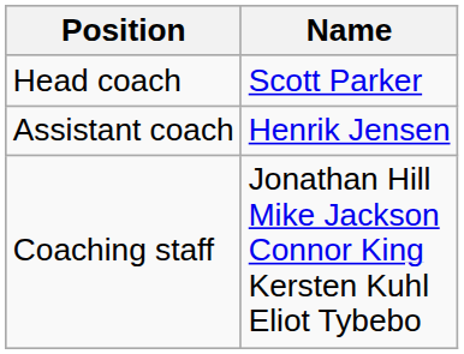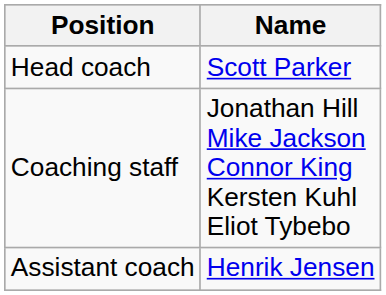 <table class="wikitable">
 <tr>
 <th>Position</th>
 <th>Name</th>
 </tr>
 <tr>
 <td>Head coach</td>
 <td><a href='#'>Scott Parker</a></td>
 </tr>
 <tr>
+<td>Coaching staff</td>
+<td>Jonathan Hill<br><a href='#'>Mike Jackson</a><br><a href='#'>Connor King</a><br>Kersten Kuhl<br>Eliot Tybebo</td>
+</tr>
+<tr>
 <td>Assistant coach</td>
 <td><a href='#'>Henrik Jensen</a></td>
 </tr>
-<tr>
-<td>Coaching staff</td>
-<td>Jonathan Hill<br><a href='#'>Mike Jackson</a><br><a href='#'>Connor King</a><br>Kersten Kuhl<br>Eliot Tybebo</td>
-</tr>
 </table>
